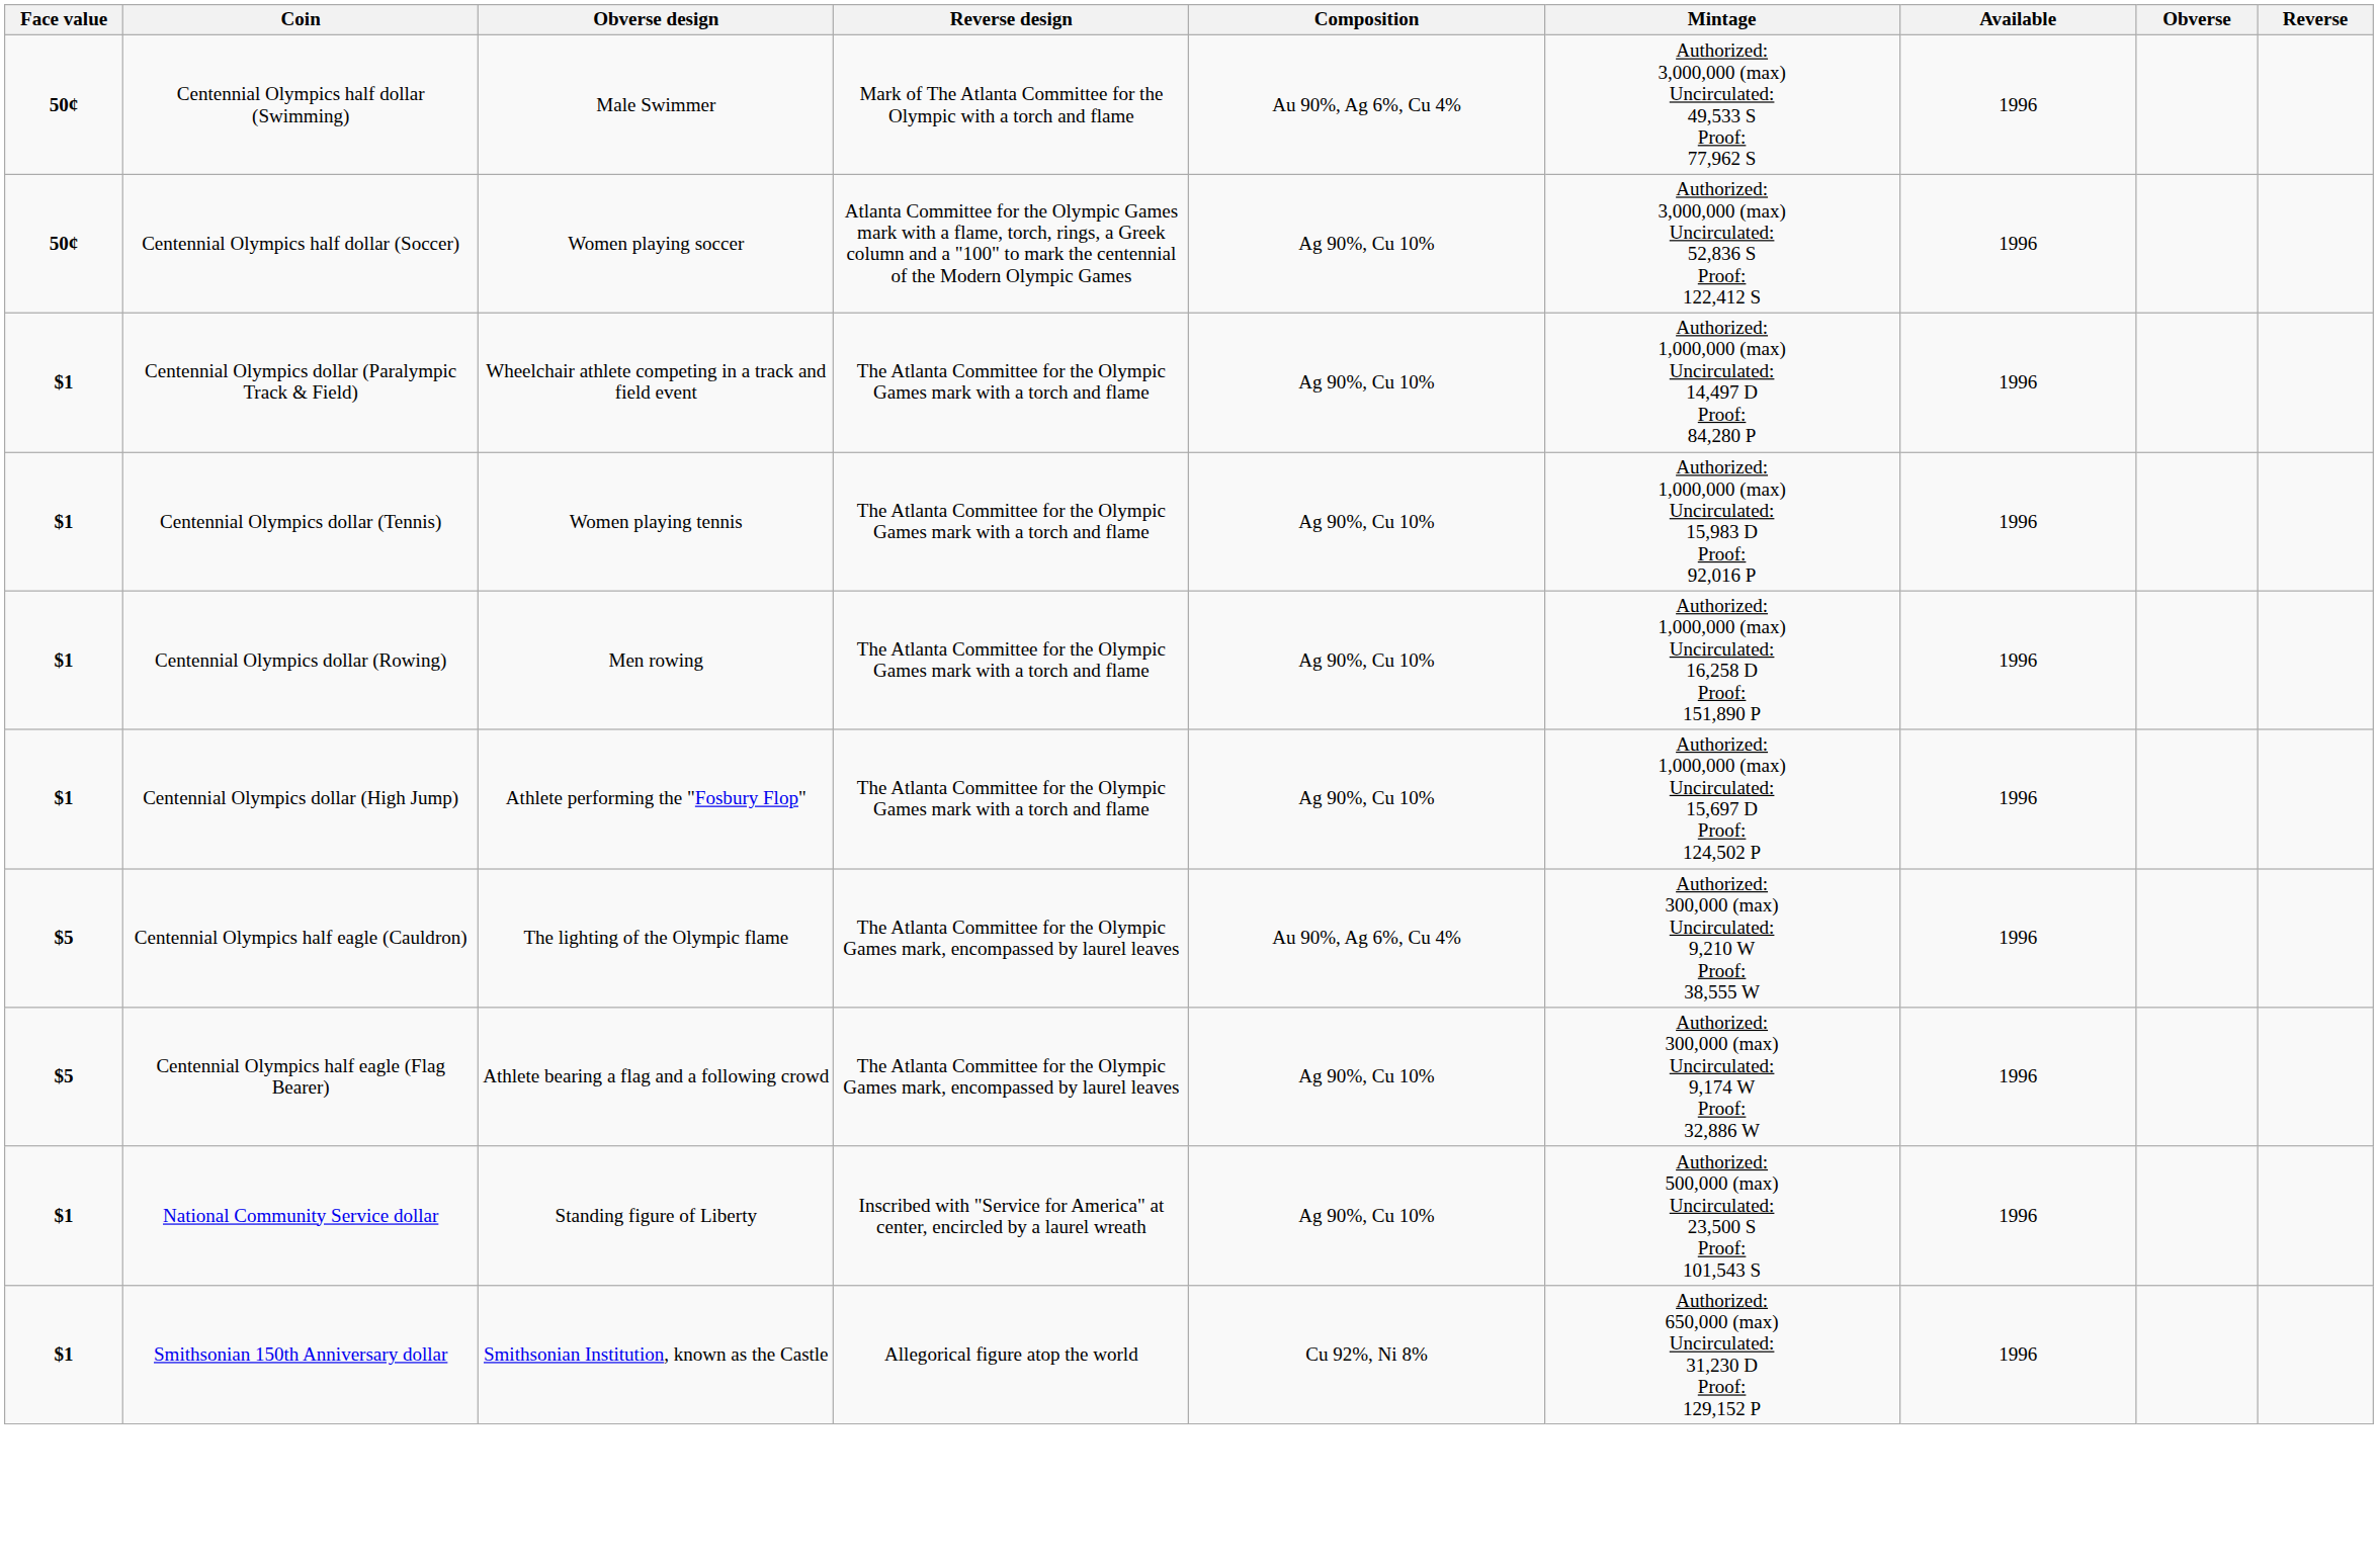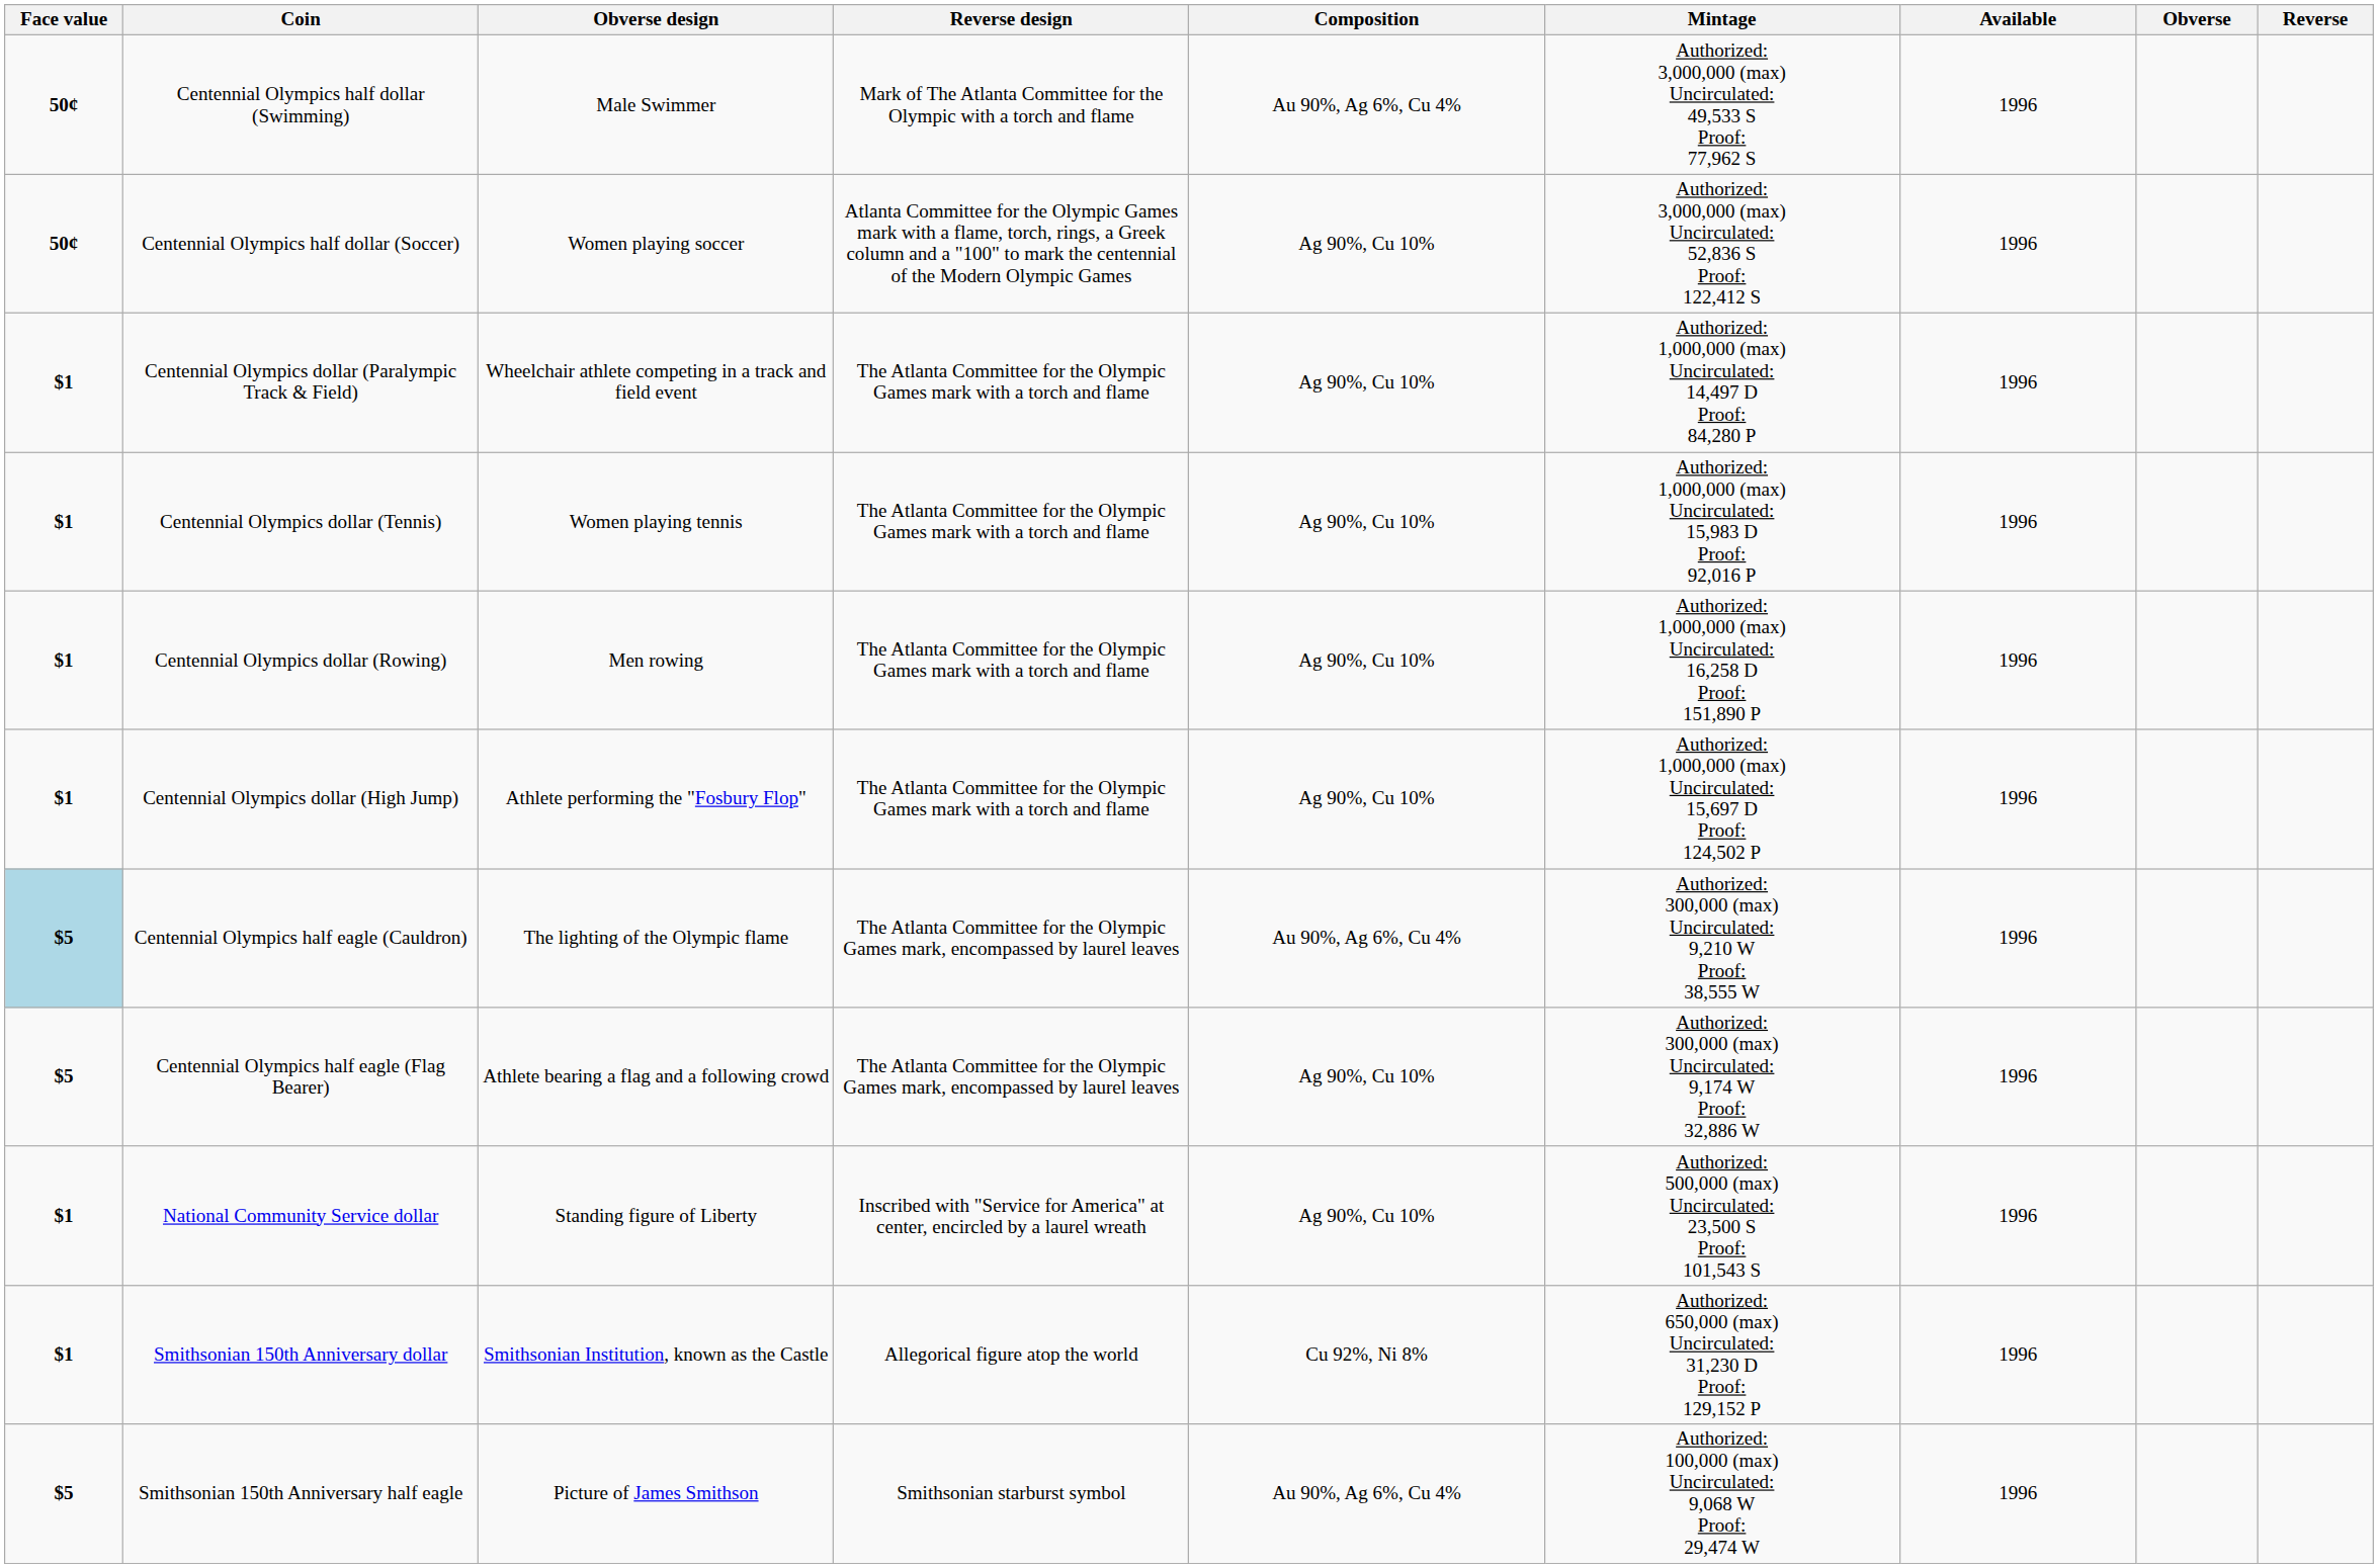 <table class="wikitable">
 <tr>
 <th width="5%">Face value</th>
 <th width="15%">Coin</th>
 <th width="15%">Obverse design</th>
 <th width="15%">Reverse design</th>
 <th width="15%">Composition</th>
 <th width="15%">Mintage</th>
 <th width="10%">Available</th>
 <th>Obverse</th>
 <th>Reverse</th>
 </tr>
 <tr>
 <td align="center"><strong>50¢</strong></td>
 <td align="center">Centennial Olympics half dollar (Swimming)</td>
 <td align="center">Male Swimmer</td>
 <td align="center">Mark of The Atlanta Committee for the Olympic with a torch and flame</td>
 <td align="center">Au 90%, Ag 6%, Cu 4%</td>
 <td align="center"><u>Authorized:</u><br>3,000,000 (max)<br><u>Uncirculated:</u><br>49,533 S<br><u>Proof:</u><br>77,962 S</td>
 <td align="center">1996</td>
 <td></td>
 <td></td>
 </tr>
 <tr>
 <td align="center"><strong>50¢</strong></td>
 <td align="center">Centennial Olympics half dollar (Soccer)</td>
 <td align="center">Women playing soccer</td>
 <td align="center">Atlanta Committee for the Olympic Games mark with a flame, torch, rings, a Greek column and a "100" to mark the centennial of the Modern Olympic Games</td>
 <td align="center">Ag 90%, Cu 10%</td>
 <td align="center"><u>Authorized:</u><br>3,000,000 (max)<br><u>Uncirculated:</u><br>52,836 S<br><u>Proof:</u><br>122,412 S</td>
 <td align="center">1996</td>
 <td></td>
 <td></td>
 </tr>
 <tr>
 <td align="center"><strong>$1</strong></td>
 <td align="center">Centennial Olympics dollar (Paralympic Track & Field)</td>
 <td align="center">Wheelchair athlete competing in a track and field event</td>
 <td align="center">The Atlanta Committee for the Olympic Games mark with a torch and flame</td>
 <td align="center">Ag 90%, Cu 10%</td>
 <td align="center"><u>Authorized:</u><br>1,000,000 (max)<br><u>Uncirculated:</u><br>14,497 D<br><u>Proof:</u><br>84,280 P</td>
 <td align="center">1996</td>
 <td></td>
 <td></td>
 </tr>
 <tr>
 <td align="center"><strong>$1</strong></td>
 <td align="center">Centennial Olympics dollar (Tennis)</td>
 <td align="center">Women playing tennis</td>
 <td align="center">The Atlanta Committee for the Olympic Games mark with a torch and flame</td>
 <td align="center">Ag 90%, Cu 10%</td>
 <td align="center"><u>Authorized:</u><br>1,000,000 (max)<br><u>Uncirculated:</u><br>15,983 D<br><u>Proof:</u><br>92,016 P</td>
 <td align="center">1996</td>
 <td></td>
 <td></td>
 </tr>
 <tr>
 <td align="center"><strong>$1</strong></td>
 <td align="center">Centennial Olympics dollar (Rowing)</td>
 <td align="center">Men rowing</td>
 <td align="center">The Atlanta Committee for the Olympic Games mark with a torch and flame</td>
 <td align="center">Ag 90%, Cu 10%</td>
 <td align="center"><u>Authorized:</u><br>1,000,000 (max)<br><u>Uncirculated:</u><br>16,258 D<br><u>Proof:</u><br>151,890 P</td>
 <td align="center">1996</td>
 <td></td>
 <td></td>
 </tr>
 <tr>
 <td align="center"><strong>$1</strong></td>
 <td align="center">Centennial Olympics dollar (High Jump)</td>
 <td align="center">Athlete performing the "<a href='#'>Fosbury Flop</a>"</td>
 <td align="center">The Atlanta Committee for the Olympic Games mark with a torch and flame</td>
 <td align="center">Ag 90%, Cu 10%</td>
 <td align="center"><u>Authorized:</u><br>1,000,000 (max)<br><u>Uncirculated:</u><br>15,697 D<br><u>Proof:</u><br>124,502 P</td>
 <td align="center">1996</td>
 <td></td>
 <td></td>
 </tr>
 <tr>
-<td align="center"><strong>$5</strong></td>
+<td align="center" style="background: lightblue;"><strong>$5</strong></td>
 <td align="center">Centennial Olympics half eagle (Cauldron)</td>
 <td align="center">The lighting of the Olympic flame</td>
 <td align="center">The Atlanta Committee for the Olympic Games mark, encompassed by laurel leaves</td>
 <td align="center">Au 90%, Ag 6%, Cu 4%</td>
 <td align="center"><u>Authorized:</u><br>300,000 (max)<br><u>Uncirculated:</u><br>9,210 W<br><u>Proof:</u><br>38,555 W</td>
 <td align="center">1996</td>
 <td></td>
 <td></td>
 </tr>
 <tr>
 <td align="center"><strong>$5</strong></td>
 <td align="center">Centennial Olympics half eagle (Flag Bearer)</td>
 <td align="center">Athlete bearing a flag and a following crowd</td>
 <td align="center">The Atlanta Committee for the Olympic Games mark, encompassed by laurel leaves</td>
 <td align="center">Ag 90%, Cu 10%</td>
 <td align="center"><u>Authorized:</u><br>300,000 (max)<br><u>Uncirculated:</u><br>9,174 W<br><u>Proof:</u><br>32,886 W</td>
 <td align="center">1996</td>
 <td></td>
 <td></td>
 </tr>
 <tr>
 <td align="center"><strong>$1</strong></td>
 <td align="center"><a href='#'>National Community Service dollar</a></td>
 <td align="center">Standing figure of Liberty</td>
 <td align="center">Inscribed with "Service for America" at center, encircled by a laurel wreath</td>
 <td align="center">Ag 90%, Cu 10%</td>
 <td align="center"><u>Authorized:</u><br>500,000 (max)<br><u>Uncirculated:</u><br>23,500 S<br><u>Proof:</u><br>101,543 S</td>
 <td align="center">1996</td>
 <td></td>
 <td></td>
 </tr>
 <tr>
 <td align="center"><strong>$1</strong></td>
 <td align="center"><a href='#'>Smithsonian 150th Anniversary dollar</a></td>
 <td align="center"><a href='#'>Smithsonian Institution</a>, known as the Castle</td>
 <td align="center">Allegorical figure atop the world</td>
 <td align="center">Cu 92%, Ni 8%</td>
 <td align="center"><u>Authorized:</u><br>650,000 (max)<br><u>Uncirculated:</u><br>31,230 D<br><u>Proof:</u><br>129,152 P</td>
 <td align="center">1996</td>
 <td></td>
 <td></td>
 </tr>
+<tr>
+<td align="center"><strong>$5</strong></td>
+<td align="center">Smithsonian 150th Anniversary half eagle</td>
+<td align="center">Picture of <a href='#'>James Smithson</a></td>
+<td align="center">Smithsonian starburst symbol</td>
+<td align="center">Au 90%, Ag 6%, Cu 4%</td>
+<td align="center"><u>Authorized:</u><br>100,000 (max)<br><u>Uncirculated:</u><br>9,068 W<br><u>Proof:</u><br>29,474 W</td>
+<td align="center">1996</td>
+<td></td>
+<td></td>
+</tr>
 </table>
